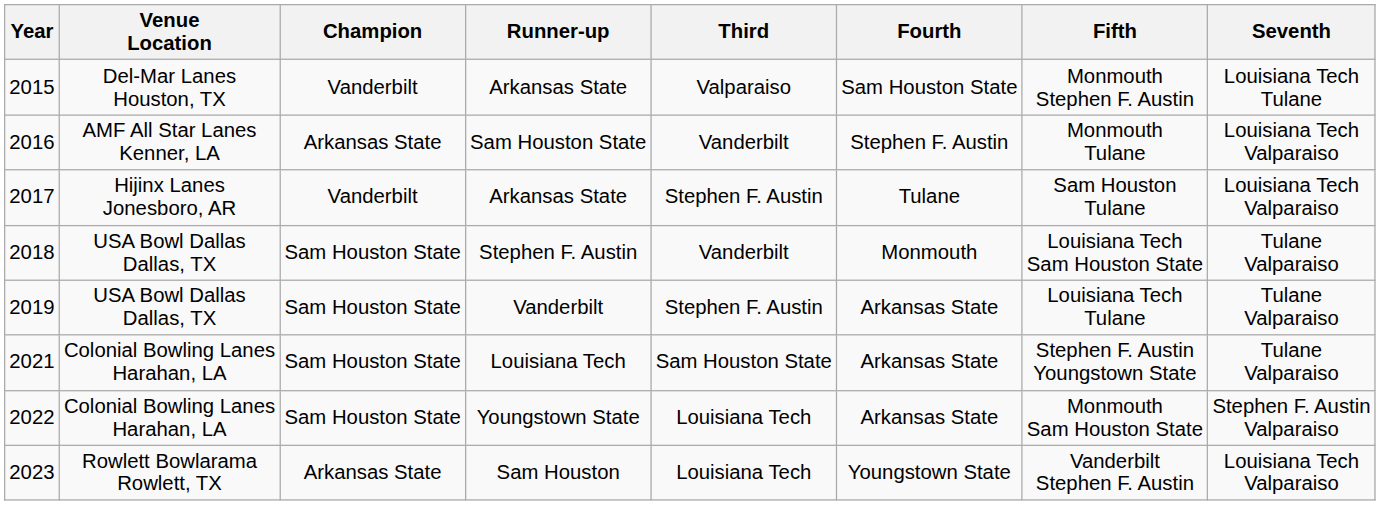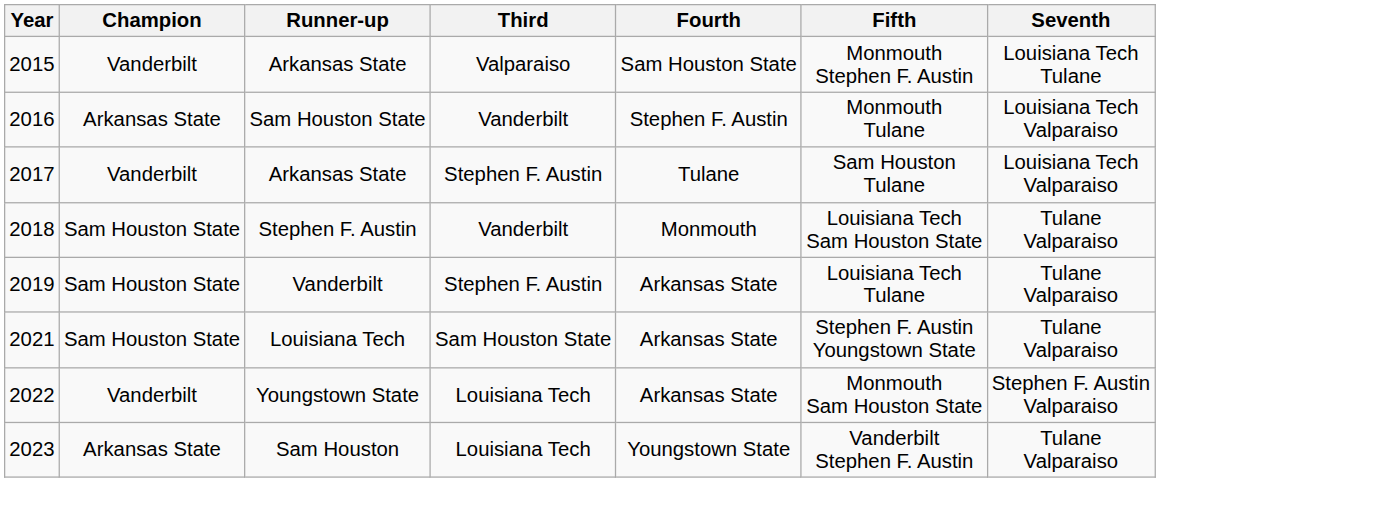 <table class="wikitable" style="text-align:center">
 <tr>
 <th>Year</th>
-<th>Venue<br>Location</th>
 <th>Champion</th>
 <th>Runner-up</th>
 <th>Third</th>
 <th>Fourth</th>
 <th>Fifth</th>
 <th>Seventh</th>
 </tr>
 <tr>
 <td>2015</td>
-<td>Del-Mar Lanes<br>Houston, TX</td>
 <td>Vanderbilt</td>
 <td>Arkansas State</td>
 <td>Valparaiso</td>
 <td>Sam Houston State</td>
 <td>Monmouth<br>Stephen F. Austin</td>
 <td>Louisiana Tech<br>Tulane</td>
 </tr>
 <tr>
 <td>2016</td>
-<td>AMF All Star Lanes<br>Kenner, LA</td>
 <td>Arkansas State</td>
 <td>Sam Houston State</td>
 <td>Vanderbilt</td>
 <td>Stephen F. Austin</td>
 <td>Monmouth<br>Tulane</td>
 <td>Louisiana Tech<br>Valparaiso</td>
 </tr>
 <tr>
 <td>2017</td>
-<td>Hijinx Lanes<br>Jonesboro, AR</td>
 <td>Vanderbilt</td>
 <td>Arkansas State</td>
 <td>Stephen F. Austin</td>
 <td>Tulane</td>
 <td>Sam Houston<br>Tulane</td>
 <td>Louisiana Tech<br>Valparaiso</td>
 </tr>
 <tr>
 <td>2018</td>
-<td>USA Bowl Dallas<br>Dallas, TX</td>
 <td>Sam Houston State</td>
 <td>Stephen F. Austin</td>
 <td>Vanderbilt</td>
 <td>Monmouth</td>
 <td>Louisiana Tech<br>Sam Houston State</td>
 <td>Tulane<br>Valparaiso</td>
 </tr>
 <tr>
 <td>2019</td>
-<td>USA Bowl Dallas<br>Dallas, TX</td>
 <td>Sam Houston State</td>
 <td>Vanderbilt</td>
 <td>Stephen F. Austin</td>
 <td>Arkansas State</td>
 <td>Louisiana Tech<br>Tulane</td>
 <td>Tulane<br>Valparaiso</td>
 </tr>
 <tr>
 <td>2021</td>
-<td>Colonial Bowling Lanes<br>Harahan, LA</td>
 <td>Sam Houston State</td>
 <td>Louisiana Tech</td>
 <td>Sam Houston State</td>
 <td>Arkansas State</td>
 <td>Stephen F. Austin<br>Youngstown State</td>
 <td>Tulane<br>Valparaiso</td>
 </tr>
 <tr>
 <td>2022</td>
-<td>Colonial Bowling Lanes<br>Harahan, LA</td>
-<td>Sam Houston State</td>
+<td>Vanderbilt</td>
 <td>Youngstown State</td>
 <td>Louisiana Tech</td>
 <td>Arkansas State</td>
 <td>Monmouth<br>Sam Houston State</td>
 <td>Stephen F. Austin<br>Valparaiso</td>
 </tr>
 <tr>
 <td>2023</td>
-<td>Rowlett Bowlarama<br>Rowlett, TX</td>
 <td>Arkansas State</td>
 <td>Sam Houston</td>
 <td>Louisiana Tech</td>
 <td>Youngstown State</td>
 <td>Vanderbilt<br>Stephen F. Austin</td>
-<td>Louisiana Tech<br>Valparaiso</td>
+<td>Tulane<br>Valparaiso</td>
 </tr>
 </table>
